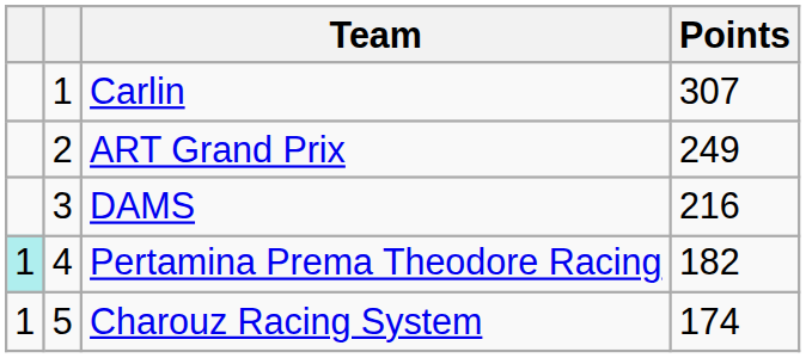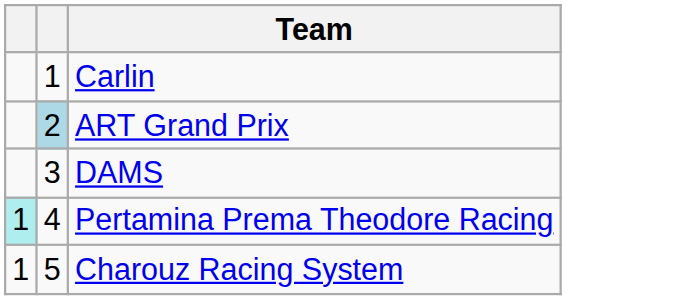 <table class="wikitable" style="font-size: 85%;">
 <tr>
 <th></th>
 <th></th>
 <th>Team</th>
-<th>Points</th>
 </tr>
 <tr>
 <td></td>
 <td align="center">1</td>
 <td> <a href='#'>Carlin</a></td>
-<td>307</td>
 </tr>
 <tr>
 <td></td>
-<td align="center">2</td>
+<td align="center" style="background: lightblue;">2</td>
 <td> <a href='#'>ART Grand Prix</a></td>
-<td>249</td>
 </tr>
 <tr>
 <td></td>
 <td align="center">3</td>
 <td> <a href='#'>DAMS</a></td>
-<td>216</td>
 </tr>
 <tr>
 <td style="background: paleturquoise;"> 1</td>
 <td align="center">4</td>
 <td> <a href='#'>Pertamina Prema Theodore Racing</a></td>
-<td>182</td>
 </tr>
 <tr>
 <td> 1</td>
 <td align="center">5</td>
 <td> <a href='#'>Charouz Racing System</a></td>
-<td>174</td>
 </tr>
 </table>
